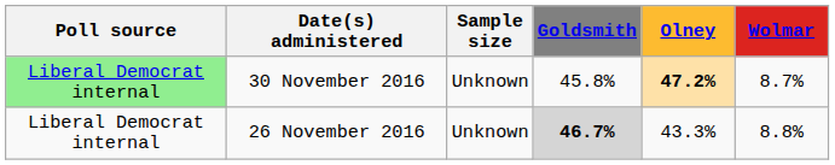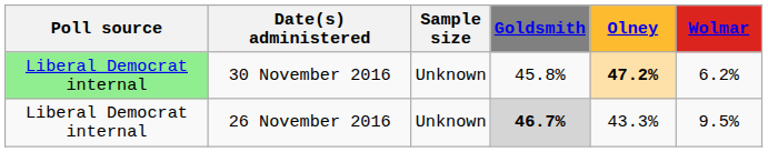 <table class="wikitable" style="text-align:center;">
 <tr>
 <th style="width:150px;">Poll source</th>
 <th style="width:150px;">Date(s)<br> administered</th>
 <th>Sample<br>size</th>
 <td style="background:gray; width:60px;"><strong><a href='#'><span> Goldsmith</span></a></strong></td>
 <td style="background:#fdbb30; width:60px;"><strong><a href='#'><span> Olney</span></a><br></strong></td>
 <td style="background:#dc241f; width:60px;"><strong><a href='#'><span>Wolmar<br></span></a></strong></td>
 </tr>
 <tr>
 <td style="background: lightgreen;"><a href='#'>Liberal Democrat</a> internal</td>
 <td>30 November 2016</td>
 <td>Unknown</td>
 <td align=center>45.8%</td>
 <td style="background:#FEE1A8"><strong>47.2%</strong></td>
-<td align=center>8.7%</td>
+<td align=center>6.2%</td>
 </tr>
 <tr>
 <td>Liberal Democrat internal</td>
 <td>26 November 2016</td>
 <td>Unknown</td>
 <td style="background:#D5D5D5"><strong>46.7%</strong></td>
 <td align=center>43.3%</td>
-<td align=center>8.8%</td>
+<td align=center>9.5%</td>
 </tr>
 </table>
